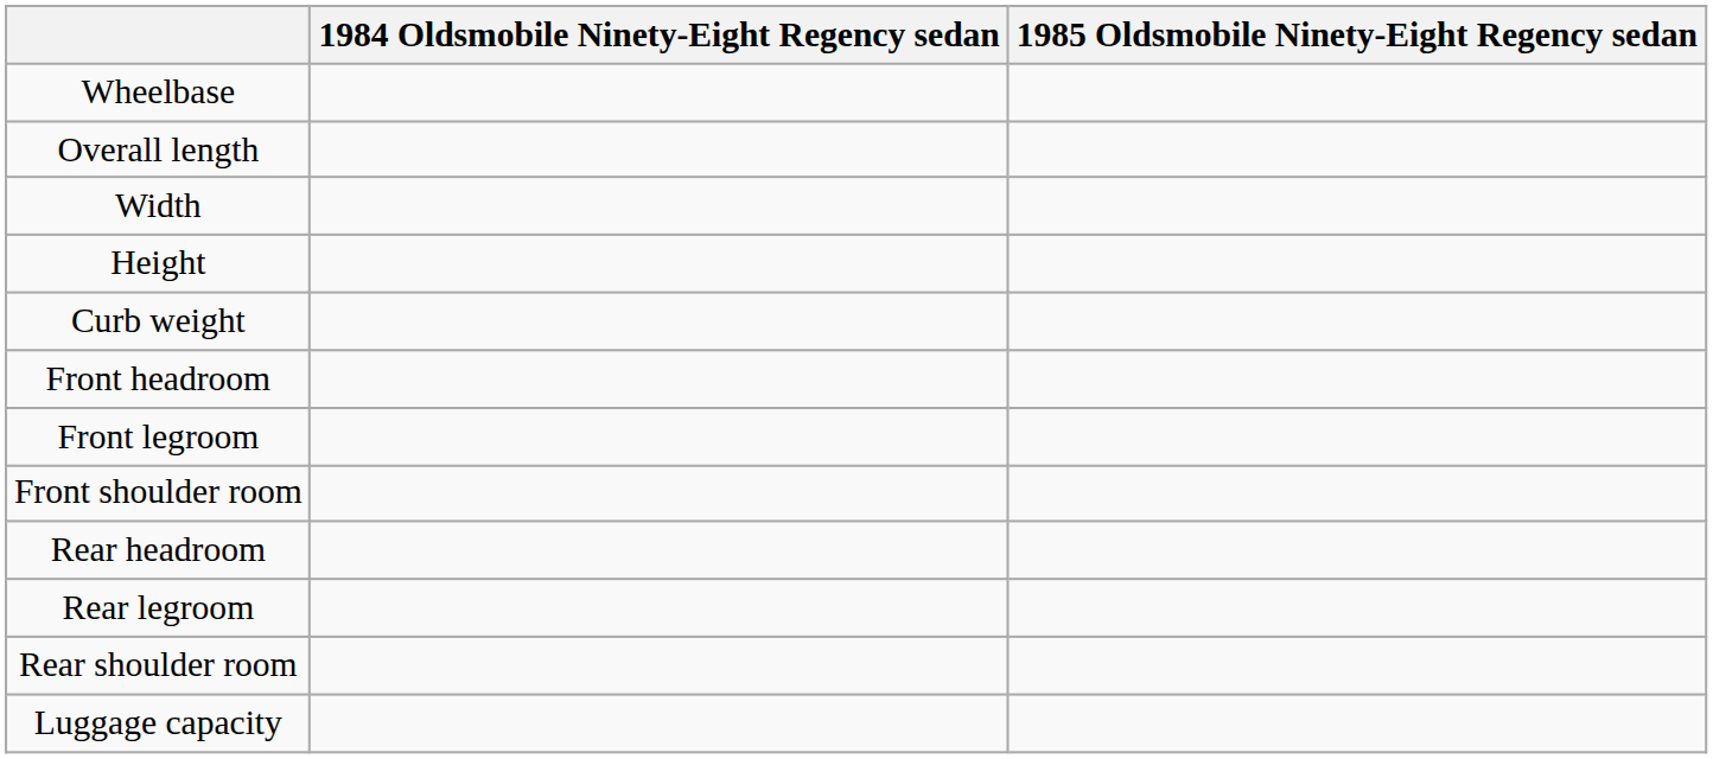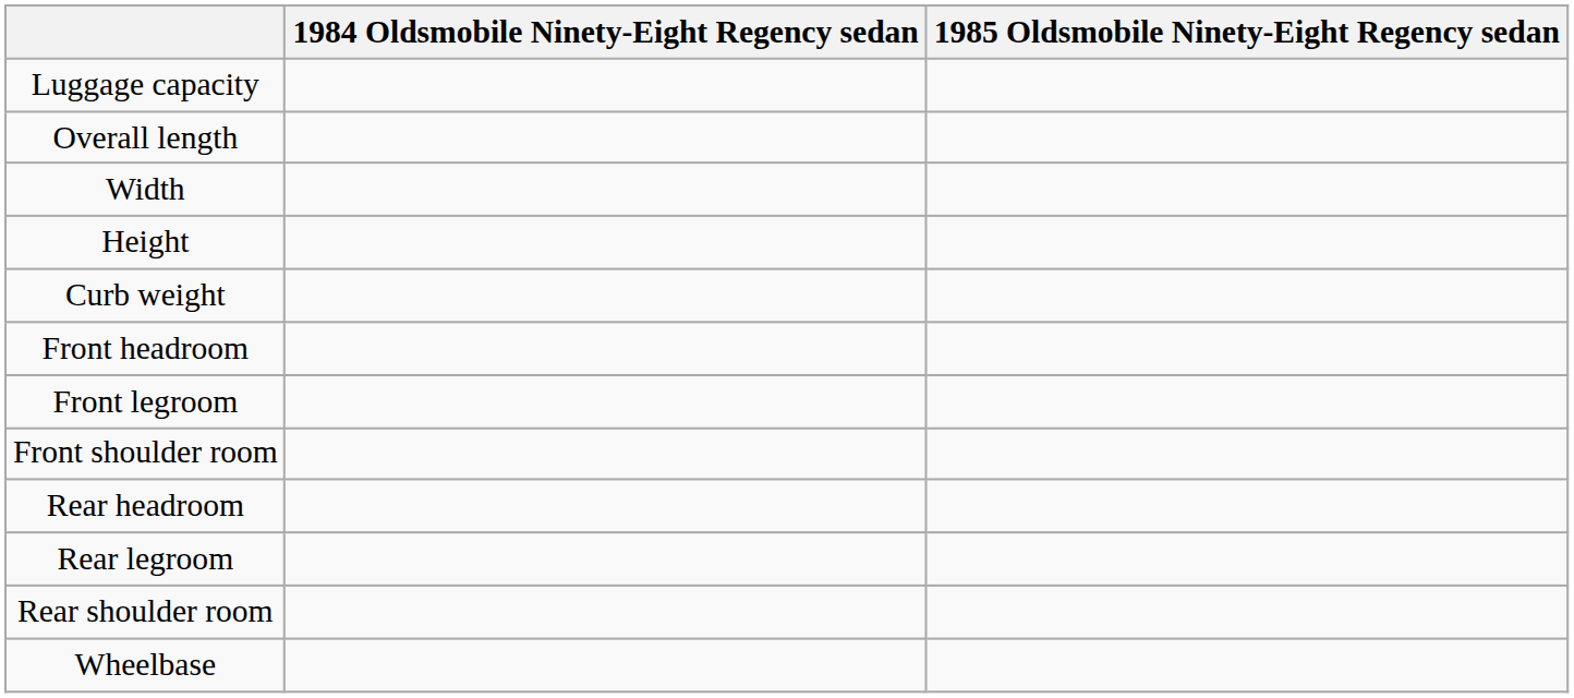 <table class="wikitable" style="text-align:center; font-size:91%;">
 <tr>
 <th></th>
 <th>1984 Oldsmobile Ninety-Eight Regency sedan</th>
 <th>1985 Oldsmobile Ninety-Eight Regency sedan</th>
 </tr>
 <tr>
-<td>Wheelbase</td>
+<td>Luggage capacity</td>
 <td></td>
 <td></td>
 </tr>
 <tr>
 <td>Overall length</td>
 <td></td>
 <td></td>
 </tr>
 <tr>
 <td>Width</td>
 <td></td>
 <td></td>
 </tr>
 <tr>
 <td>Height</td>
 <td></td>
 <td></td>
 </tr>
 <tr>
 <td>Curb weight</td>
 <td></td>
 <td></td>
 </tr>
 <tr>
 <td>Front headroom</td>
 <td></td>
 <td></td>
 </tr>
 <tr>
 <td>Front legroom</td>
 <td></td>
 <td></td>
 </tr>
 <tr>
 <td>Front shoulder room</td>
 <td></td>
 <td></td>
 </tr>
 <tr>
 <td>Rear headroom</td>
 <td></td>
 <td></td>
 </tr>
 <tr>
 <td>Rear legroom</td>
 <td></td>
 <td></td>
 </tr>
 <tr>
 <td>Rear shoulder room</td>
 <td></td>
 <td></td>
 </tr>
 <tr>
-<td>Luggage capacity</td>
+<td>Wheelbase</td>
 <td></td>
 <td></td>
 </tr>
 </table>
